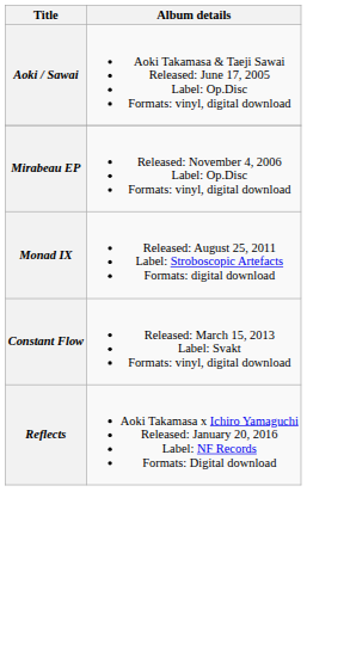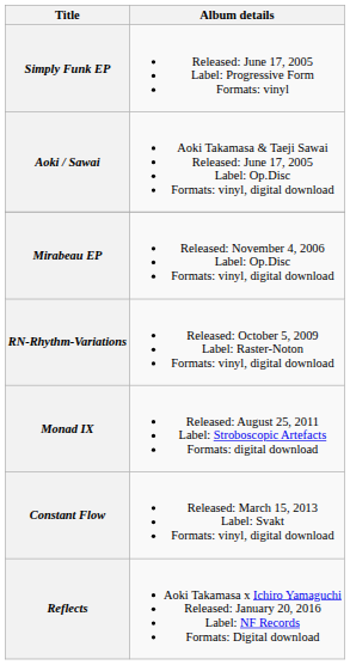 <table class="wikitable plainrowheaders" style="text-align:center;">
 <tr>
 <th>Title</th>
 <th>Album details</th>
+</tr>
+<tr>
+<th scope="row"><em>Simply Funk EP</em></th>
+<td><br><ul><li>Released: June 17, 2005 </li><li>Label: Progressive Form</li><li>Formats: vinyl</li></ul></td>
 </tr>
 <tr>
 <th scope="row"><em>Aoki / Sawai</em></th>
 <td><br><ul><li>Aoki Takamasa & Taeji Sawai</li><li>Released: June 17, 2005 </li><li>Label: Op.Disc</li><li>Formats: vinyl, digital download</li></ul></td>
 </tr>
 <tr>
 </tr>
 <tr>
 <th scope="row"><em>Mirabeau EP</em></th>
 <td><br><ul><li>Released: November 4, 2006 </li><li>Label: Op.Disc</li><li>Formats: vinyl, digital download</li></ul></td>
+</tr>
+<tr>
+<th scope="row"><em>RN-Rhythm-Variations</em></th>
+<td><br><ul><li>Released: October 5, 2009 </li><li>Label: Raster-Noton</li><li>Formats: vinyl, digital download</li></ul></td>
 </tr>
 <tr>
 <th scope="row"><em>Monad IX</em></th>
 <td><br><ul><li>Released: August 25, 2011 </li><li>Label: <a href='#'>Stroboscopic Artefacts</a></li><li>Formats: digital download</li></ul></td>
 </tr>
 <tr>
 <th scope="row"><em>Constant Flow</em></th>
 <td><br><ul><li>Released: March 15, 2013 </li><li>Label: Svakt</li><li>Formats: vinyl, digital download</li></ul></td>
 </tr>
 <tr>
 <th scope="row"><em>Reflects</em></th>
 <td><br><ul><li>Aoki Takamasa x <a href='#'>Ichiro Yamaguchi</a></li><li>Released: January 20, 2016 </li><li>Label: <a href='#'>NF Records</a></li><li>Formats: Digital download</li></ul></td>
 </tr>
 </table>
